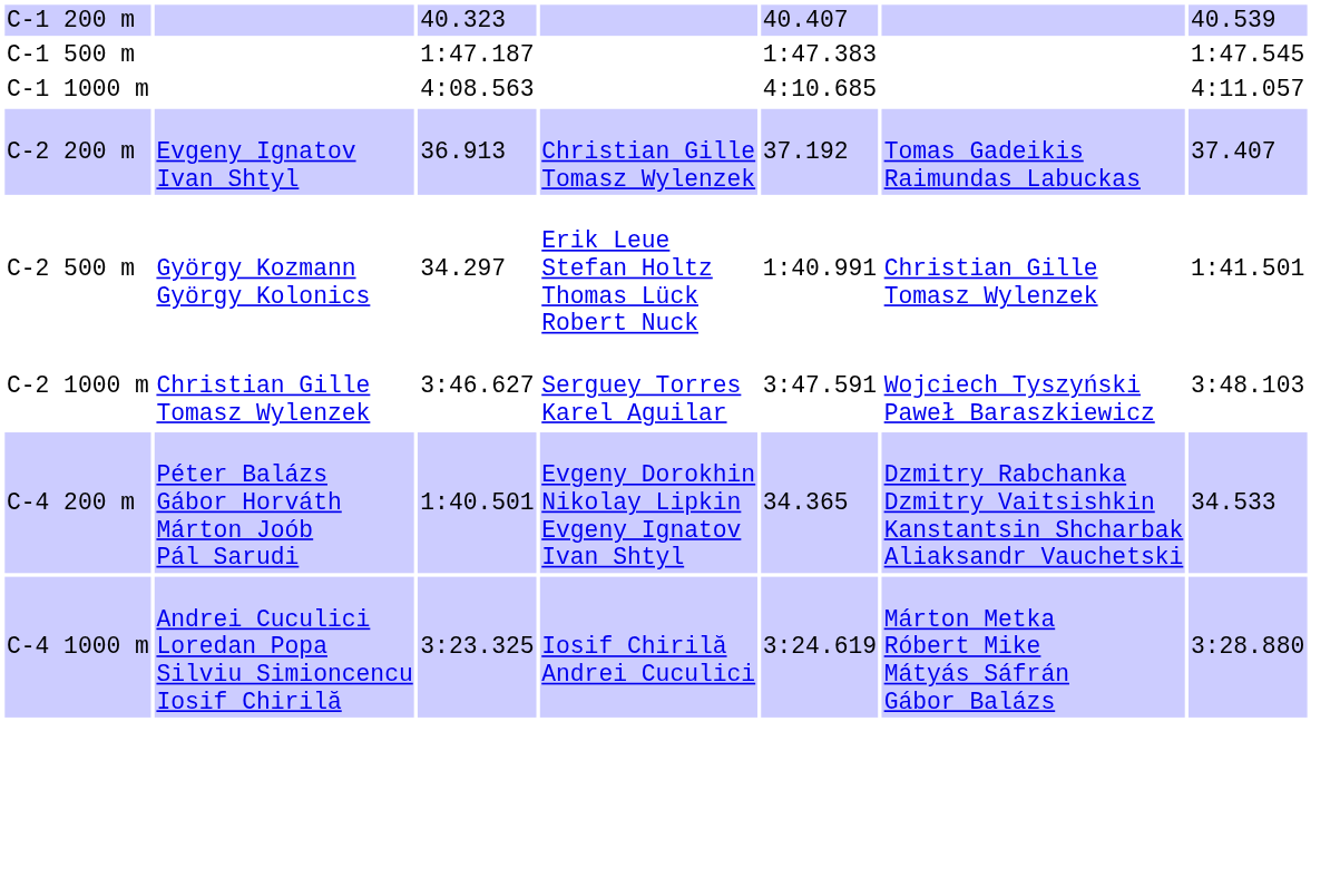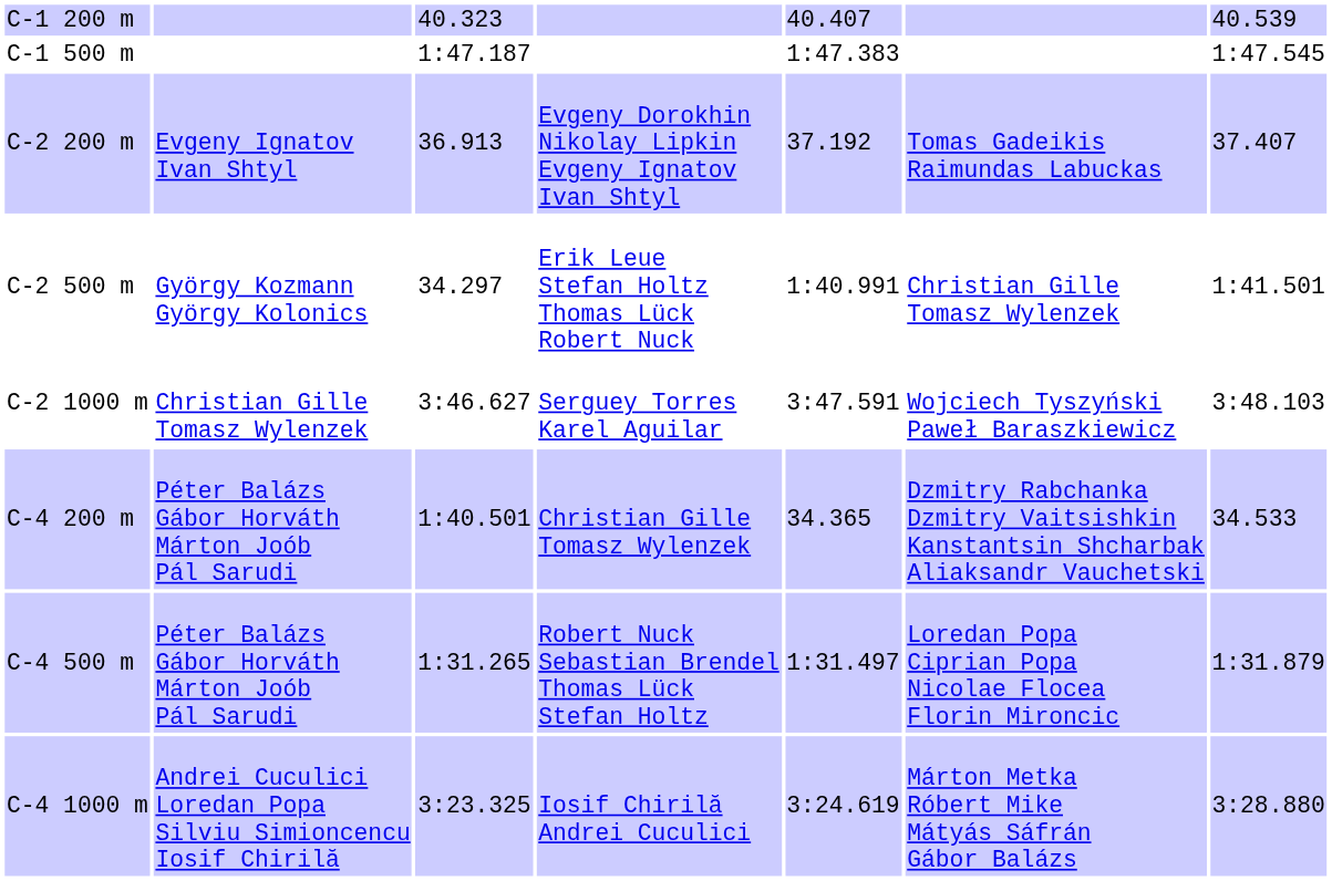 <table>
 <tr bgcolor=ccccff>
 <td>C-1 200 m</td>
 <td></td>
 <td>40.323</td>
 <td></td>
 <td>40.407</td>
 <td></td>
 <td>40.539</td>
 </tr>
 <tr>
 <td>C-1 500 m</td>
 <td></td>
 <td>1:47.187</td>
 <td></td>
 <td>1:47.383</td>
 <td></td>
 <td>1:47.545</td>
 </tr>
-<tr>
-<td>C-1 1000 m</td>
-<td></td>
-<td>4:08.563</td>
-<td></td>
-<td>4:10.685</td>
-<td></td>
-<td>4:11.057</td>
-</tr>
 <tr bgcolor=ccccff>
 <td>C-2 200 m</td>
 <td><br><a href='#'>Evgeny Ignatov</a><br><a href='#'>Ivan Shtyl</a></td>
 <td>36.913</td>
-<td><br><a href='#'>Christian Gille</a><br><a href='#'>Tomasz Wylenzek</a></td>
+<td><br><a href='#'>Evgeny Dorokhin</a><br><a href='#'>Nikolay Lipkin</a><br><a href='#'>Evgeny Ignatov</a><br><a href='#'>Ivan Shtyl</a></td>
 <td>37.192</td>
 <td><br><a href='#'>Tomas Gadeikis</a><br><a href='#'>Raimundas Labuckas</a></td>
 <td>37.407</td>
 </tr>
 <tr>
 <td>C-2 500 m</td>
 <td><br><a href='#'>György Kozmann</a><br><a href='#'>György Kolonics</a></td>
 <td>34.297</td>
 <td><br><a href='#'>Erik Leue</a><br><a href='#'>Stefan Holtz</a><br><a href='#'>Thomas Lück</a><br><a href='#'>Robert Nuck</a></td>
 <td>1:40.991</td>
 <td><br><a href='#'>Christian Gille</a><br><a href='#'>Tomasz Wylenzek</a></td>
 <td>1:41.501</td>
 </tr>
 <tr>
 <td>C-2 1000 m</td>
 <td><br><a href='#'>Christian Gille</a><br><a href='#'>Tomasz Wylenzek</a></td>
 <td>3:46.627</td>
 <td><br><a href='#'>Serguey Torres</a><br><a href='#'>Karel Aguilar</a></td>
 <td>3:47.591</td>
 <td><br><a href='#'>Wojciech Tyszyński</a><br><a href='#'>Paweł Baraszkiewicz</a></td>
 <td>3:48.103</td>
 </tr>
 <tr bgcolor=ccccff>
 <td>C-4 200 m</td>
 <td><br><a href='#'>Péter Balázs</a><br><a href='#'>Gábor Horváth</a><br><a href='#'>Márton Joób</a><br><a href='#'>Pál Sarudi</a></td>
 <td>1:40.501</td>
-<td><br><a href='#'>Evgeny Dorokhin</a><br><a href='#'>Nikolay Lipkin</a><br><a href='#'>Evgeny Ignatov</a><br><a href='#'>Ivan Shtyl</a></td>
+<td><br><a href='#'>Christian Gille</a><br><a href='#'>Tomasz Wylenzek</a></td>
 <td>34.365</td>
 <td><br><a href='#'>Dzmitry Rabchanka</a><br><a href='#'>Dzmitry Vaitsishkin</a><br><a href='#'>Kanstantsin Shcharbak</a><br><a href='#'>Aliaksandr Vauchetski</a></td>
 <td>34.533</td>
+</tr>
+<tr bgcolor=ccccff>
+<td>C-4 500 m</td>
+<td><br><a href='#'>Péter Balázs</a><br><a href='#'>Gábor Horváth</a><br><a href='#'>Márton Joób</a><br><a href='#'>Pál Sarudi</a></td>
+<td>1:31.265</td>
+<td><br><a href='#'>Robert Nuck</a><br><a href='#'>Sebastian Brendel</a><br><a href='#'>Thomas Lück</a><br><a href='#'>Stefan Holtz</a></td>
+<td>1:31.497</td>
+<td><br><a href='#'>Loredan Popa</a><br><a href='#'>Ciprian Popa</a><br><a href='#'>Nicolae Flocea</a><br><a href='#'>Florin Mironcic</a></td>
+<td>1:31.879</td>
 </tr>
 <tr bgcolor=ccccff>
 <td>C-4 1000 m</td>
 <td><br><a href='#'>Andrei Cuculici</a><br><a href='#'>Loredan Popa</a><br><a href='#'>Silviu Simioncencu</a><br><a href='#'>Iosif Chirilă</a></td>
 <td>3:23.325</td>
 <td><br><a href='#'>Iosif Chirilă</a><br><a href='#'>Andrei Cuculici</a></td>
 <td>3:24.619</td>
 <td><br><a href='#'>Márton Metka</a><br><a href='#'>Róbert Mike</a><br><a href='#'>Mátyás Sáfrán</a><br><a href='#'>Gábor Balázs</a></td>
 <td>3:28.880</td>
 </tr>
 </table>
